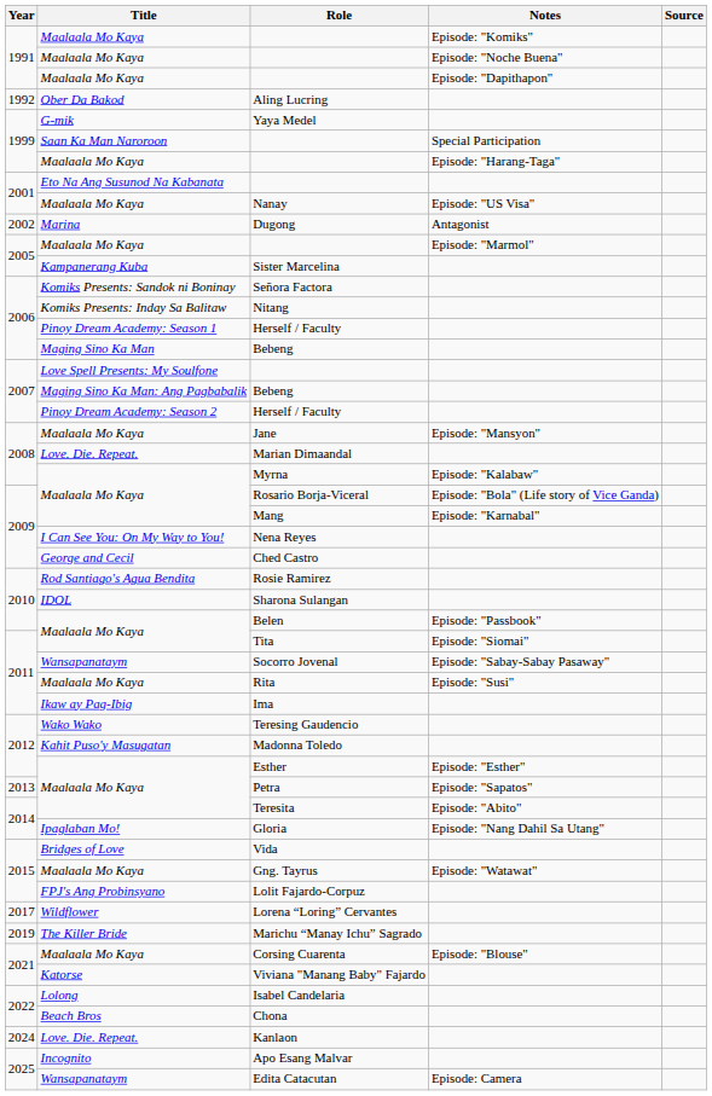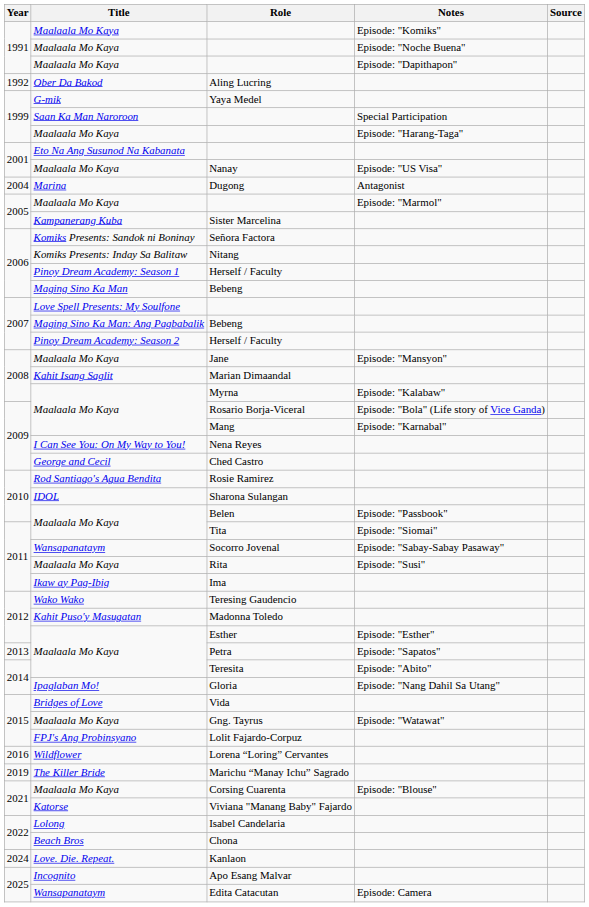 <table class="wikitable sortable" >
 <tr>
 <th>Year</th>
 <th>Title</th>
 <th>Role</th>
 <th class="unsortable">Notes </th>
 <th class="unsortable">Source </th>
 </tr>
 <tr>
 <td rowspan="3">1991</td>
 <td><em><a href='#'>Maalaala Mo Kaya</a></em></td>
 <td></td>
 <td>Episode: "Komiks"</td>
 <td></td>
 </tr>
 <tr>
 <td><em>Maalaala Mo Kaya</em></td>
 <td></td>
 <td>Episode: "Noche Buena"</td>
 <td></td>
 </tr>
 <tr>
 <td><em>Maalaala Mo Kaya</em></td>
 <td></td>
 <td>Episode: "Dapithapon"</td>
 <td></td>
 </tr>
 <tr>
 <td>1992</td>
 <td><em><a href='#'>Ober Da Bakod</a></em></td>
 <td>Aling Lucring</td>
 <td></td>
 <td></td>
 </tr>
 <tr>
 <td rowspan="3">1999</td>
 <td><em><a href='#'>G-mik</a></em></td>
 <td>Yaya Medel</td>
 <td></td>
 <td></td>
 </tr>
 <tr>
 <td><em><a href='#'>Saan Ka Man Naroroon</a></em></td>
 <td></td>
 <td>Special Participation</td>
 <td></td>
 </tr>
 <tr>
 <td><em>Maalaala Mo Kaya</em></td>
 <td></td>
 <td>Episode: "Harang-Taga"</td>
 <td></td>
 </tr>
 <tr>
 <td rowspan="2">2001</td>
 <td><em><a href='#'>Eto Na Ang Susunod Na Kabanata</a></em></td>
 <td></td>
 <td></td>
 <td></td>
 </tr>
 <tr>
 <td><em>Maalaala Mo Kaya</em></td>
 <td>Nanay</td>
 <td>Episode: "US Visa"</td>
 <td></td>
 </tr>
 <tr>
-<td>2002</td>
+<td>2004</td>
 <td><em><a href='#'>Marina</a></em></td>
 <td>Dugong</td>
 <td>Antagonist</td>
 <td></td>
 </tr>
 <tr>
 <td rowspan="2">2005</td>
 <td><em>Maalaala Mo Kaya</em></td>
 <td></td>
 <td>Episode: "Marmol"</td>
 <td></td>
 </tr>
 <tr>
 <td><em><a href='#'>Kampanerang Kuba</a></em></td>
 <td>Sister Marcelina</td>
 <td></td>
 <td></td>
 </tr>
 <tr>
 <td rowspan="4">2006</td>
 <td><em><a href='#'>Komiks</a> Presents: Sandok ni Boninay</em></td>
 <td>Señora Factora</td>
 <td></td>
 <td></td>
 </tr>
 <tr>
 <td><em>Komiks Presents: Inday Sa Balitaw</em></td>
 <td>Nitang</td>
 <td></td>
 <td></td>
 </tr>
 <tr>
 <td><em><a href='#'>Pinoy Dream Academy: Season 1</a></em></td>
 <td>Herself / Faculty</td>
 <td></td>
 <td></td>
 </tr>
 <tr>
 <td><em><a href='#'>Maging Sino Ka Man</a></em></td>
 <td>Bebeng</td>
 <td></td>
 <td></td>
 </tr>
 <tr>
 <td rowspan="3">2007</td>
 <td><em><a href='#'>Love Spell Presents: My Soulfone</a></em></td>
 <td></td>
 <td></td>
 <td></td>
 </tr>
 <tr>
 <td><em><a href='#'>Maging Sino Ka Man: Ang Pagbabalik</a></em></td>
 <td>Bebeng</td>
 <td></td>
 <td></td>
 </tr>
 <tr>
 <td><em><a href='#'>Pinoy Dream Academy: Season 2</a></em></td>
 <td>Herself / Faculty</td>
 <td></td>
 <td></td>
 </tr>
 <tr>
 <td rowspan="3">2008</td>
 <td><em>Maalaala Mo Kaya</em></td>
 <td>Jane</td>
 <td>Episode: "Mansyon"</td>
 <td></td>
 </tr>
 <tr>
-<td><em><a href='#'>Love. Die. Repeat.</a></em></td>
+<td><em><a href='#'>Kahit Isang Saglit</a></em></td>
 <td>Marian Dimaandal</td>
 <td></td>
 <td></td>
 </tr>
 <tr>
 <td rowspan="3"><em>Maalaala Mo Kaya</em></td>
 <td>Myrna</td>
 <td>Episode: "Kalabaw"</td>
 <td></td>
 </tr>
 <tr>
 <td rowspan="4">2009</td>
 <td>Rosario Borja-Viceral</td>
 <td>Episode: "Bola" (Life story of <a href='#'>Vice Ganda</a>)</td>
 <td></td>
 </tr>
 <tr>
 <td>Mang</td>
 <td>Episode: "Karnabal"</td>
 <td></td>
 </tr>
 <tr>
 <td><em><a href='#'>I Can See You: On My Way to You!</a></em></td>
 <td>Nena Reyes</td>
 <td></td>
 <td></td>
 </tr>
 <tr>
 <td><em><a href='#'>George and Cecil</a></em></td>
 <td>Ched Castro</td>
 <td></td>
 <td></td>
 </tr>
 <tr>
 <td rowspan="3">2010</td>
 <td><em><a href='#'>Rod Santiago's Agua Bendita</a></em></td>
 <td>Rosie Ramirez</td>
 <td></td>
 <td></td>
 </tr>
 <tr>
 <td><em><a href='#'>IDOL</a></em></td>
 <td>Sharona Sulangan</td>
 <td></td>
 <td></td>
 </tr>
 <tr>
 <td rowspan="2"><em>Maalaala Mo Kaya</em></td>
 <td>Belen</td>
 <td>Episode: "Passbook"</td>
 <td></td>
 </tr>
 <tr>
 <td rowspan="4">2011</td>
 <td>Tita</td>
 <td>Episode: "Siomai"</td>
 <td></td>
 </tr>
 <tr>
 <td><em><a href='#'>Wansapanataym</a></em></td>
 <td>Socorro Jovenal</td>
 <td>Episode: "Sabay-Sabay Pasaway"</td>
 <td></td>
 </tr>
 <tr>
 <td><em>Maalaala Mo Kaya</em></td>
 <td>Rita</td>
 <td>Episode: "Susi"</td>
 <td></td>
 </tr>
 <tr>
 <td><em><a href='#'>Ikaw ay Pag-Ibig</a></em></td>
 <td>Ima</td>
 <td></td>
 <td></td>
 </tr>
 <tr>
 <td rowspan="3">2012</td>
 <td><em><a href='#'>Wako Wako</a></em></td>
 <td>Teresing Gaudencio</td>
 <td></td>
 <td></td>
 </tr>
 <tr>
 <td><em><a href='#'>Kahit Puso'y Masugatan</a></em></td>
 <td>Madonna Toledo</td>
 <td></td>
 <td></td>
 </tr>
 <tr>
 <td rowspan="3"><em>Maalaala Mo Kaya</em></td>
 <td>Esther</td>
 <td>Episode: "Esther"</td>
 <td></td>
 </tr>
 <tr>
 <td>2013</td>
 <td>Petra</td>
 <td>Episode: "Sapatos"</td>
 <td></td>
 </tr>
 <tr>
 <td rowspan="2">2014</td>
 <td>Teresita</td>
 <td>Episode: "Abito"</td>
 <td></td>
 </tr>
 <tr>
 <td><em><a href='#'>Ipaglaban Mo!</a></em></td>
 <td>Gloria</td>
 <td>Episode: "Nang Dahil Sa Utang"</td>
 <td></td>
 </tr>
 <tr>
 <td rowspan="3">2015</td>
 <td><em><a href='#'>Bridges of Love</a></em></td>
 <td>Vida</td>
 <td></td>
 <td></td>
 </tr>
 <tr>
 <td><em>Maalaala Mo Kaya</em></td>
 <td>Gng. Tayrus</td>
 <td>Episode: "Watawat"</td>
 <td></td>
 </tr>
 <tr>
 <td><em><a href='#'>FPJ's Ang Probinsyano</a></em></td>
 <td>Lolit Fajardo-Corpuz</td>
 <td></td>
 <td></td>
 </tr>
 <tr>
-<td>2017</td>
+<td>2016</td>
 <td><em><a href='#'>Wildflower</a></em></td>
 <td>Lorena “Loring” Cervantes</td>
 <td></td>
 <td></td>
 </tr>
 <tr>
 <td>2019</td>
 <td><em><a href='#'>The Killer Bride</a></em></td>
 <td>Marichu “Manay Ichu” Sagrado</td>
 <td></td>
 <td></td>
 </tr>
 <tr>
 <td rowspan="2">2021</td>
 <td><em>Maalaala Mo Kaya</em></td>
 <td>Corsing Cuarenta</td>
 <td>Episode: "Blouse"</td>
 <td></td>
 </tr>
 <tr>
 <td><em><a href='#'>Katorse</a></em></td>
 <td>Viviana "Manang Baby" Fajardo</td>
 <td></td>
 <td></td>
 </tr>
 <tr>
 <td rowspan="2">2022</td>
 <td><em><a href='#'>Lolong</a></em></td>
 <td>Isabel Candelaria</td>
 <td></td>
 <td></td>
 </tr>
 <tr>
 <td><em><a href='#'>Beach Bros</a></em></td>
 <td>Chona</td>
 <td></td>
 <td></td>
 </tr>
 <tr>
 <td>2024</td>
 <td><em><a href='#'>Love. Die. Repeat.</a></em></td>
 <td>Kanlaon</td>
 <td></td>
 <td></td>
 </tr>
 <tr>
 <td rowspan="2">2025</td>
 <td><em><a href='#'>Incognito</a></em></td>
 <td>Apo Esang Malvar</td>
 <td></td>
 <td></td>
 </tr>
 <tr>
 <td><em><a href='#'>Wansapanataym</a></em></td>
 <td>Edita Catacutan</td>
 <td>Episode: Camera</td>
 <td></td>
 </tr>
 </table>
